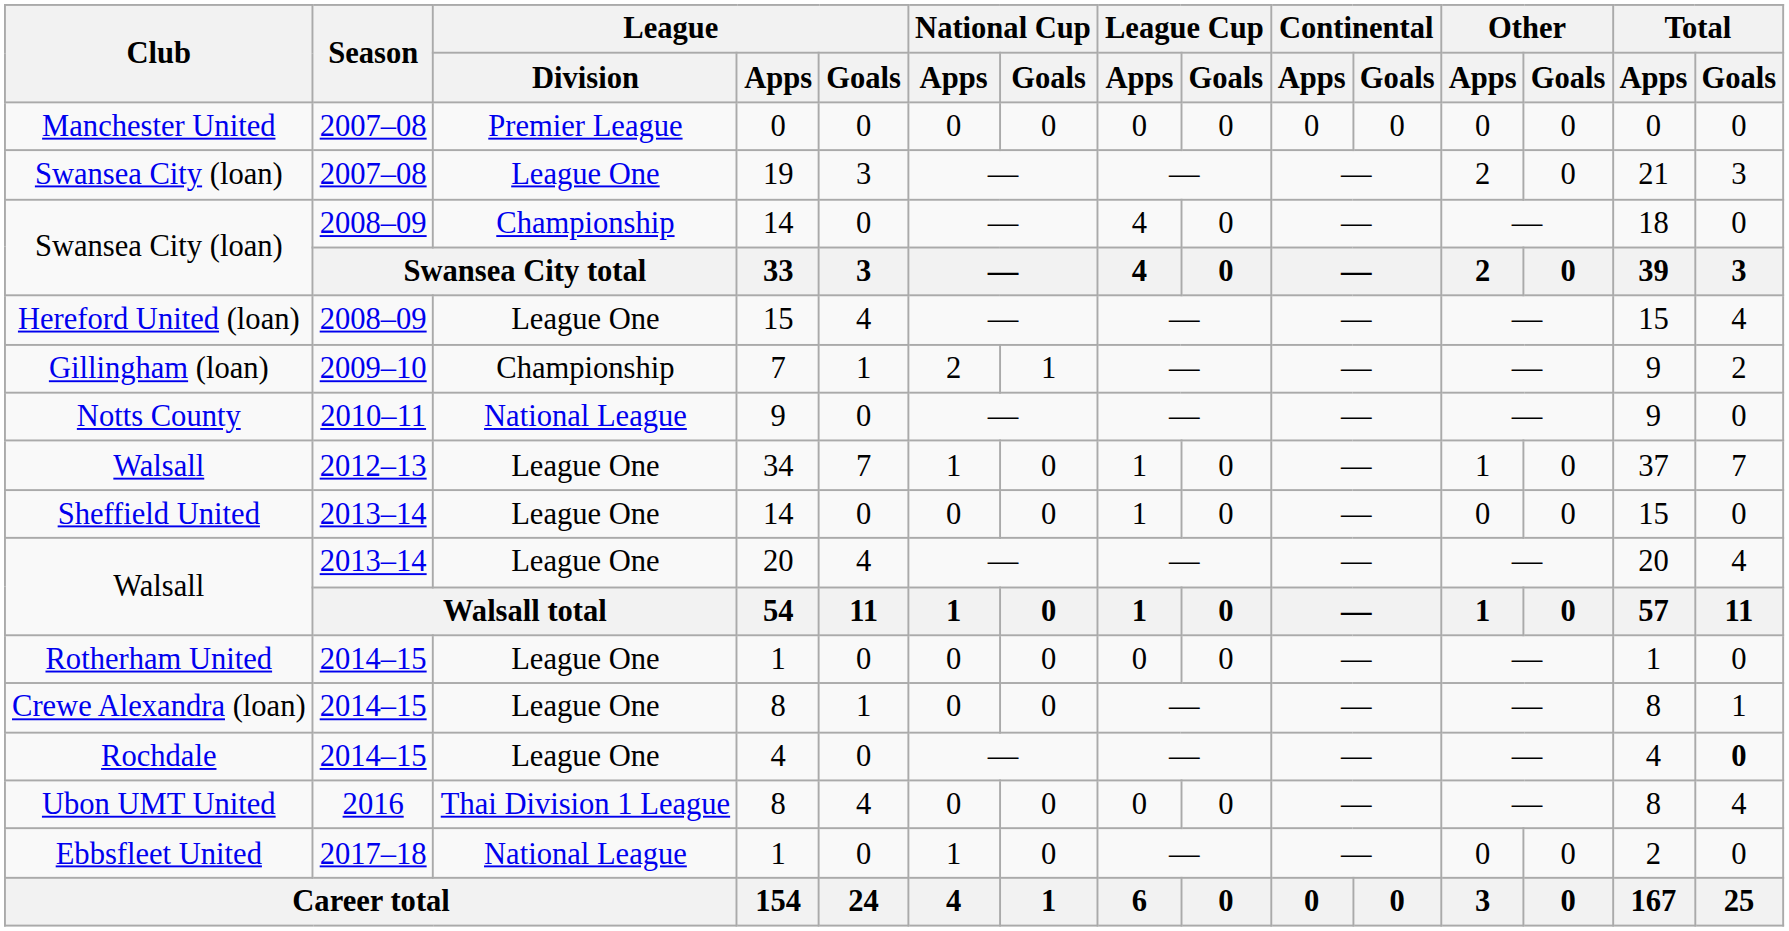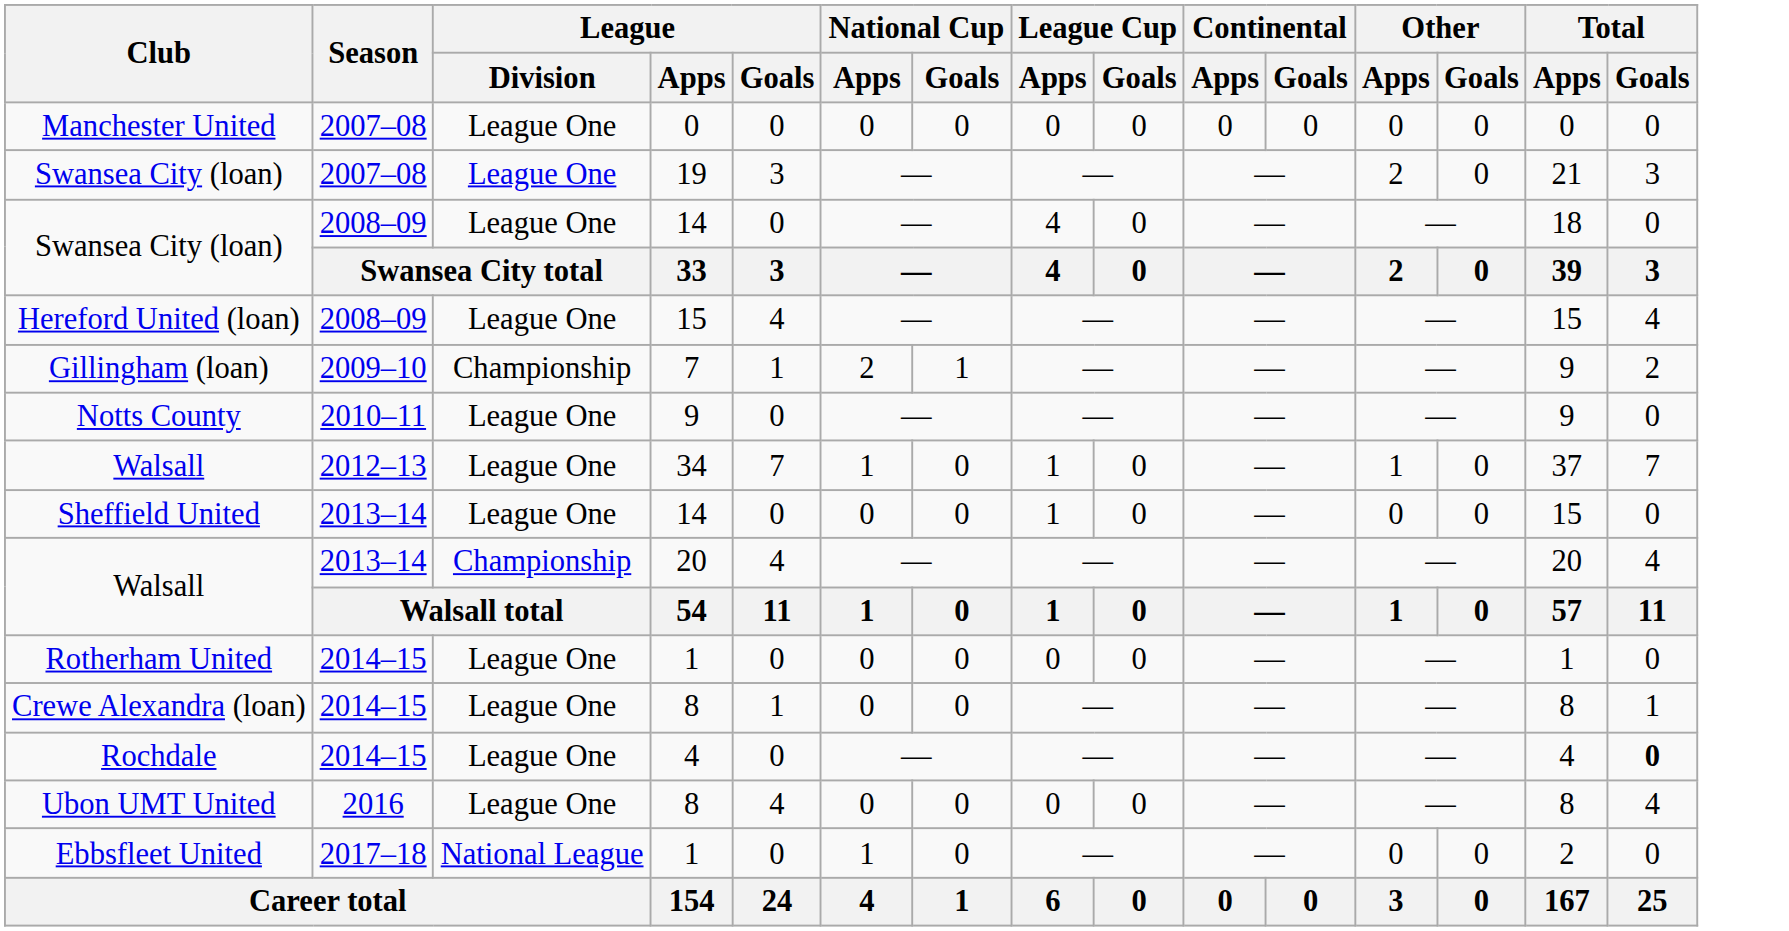 <table class="wikitable" style="text-align: center">
 <tr>
 <th rowspan="2">Club</th>
 <th rowspan="2">Season</th>
 <th colspan="3">League</th>
 <th colspan="2">National Cup</th>
 <th colspan="2">League Cup</th>
 <th colspan="2">Continental</th>
 <th colspan="2">Other</th>
 <th colspan="2">Total</th>
 </tr>
 <tr>
 <th>Division</th>
 <th>Apps</th>
 <th>Goals</th>
 <th>Apps</th>
 <th>Goals</th>
 <th>Apps</th>
 <th>Goals</th>
 <th>Apps</th>
 <th>Goals</th>
 <th>Apps</th>
 <th>Goals</th>
 <th>Apps</th>
 <th>Goals</th>
 </tr>
 <tr>
 <td><a href='#'>Manchester United</a></td>
 <td><a href='#'>2007–08</a></td>
-<td><a href='#'>Premier League</a></td>
+<td>League One</td>
 <td>0</td>
 <td>0</td>
 <td>0</td>
 <td>0</td>
 <td>0</td>
 <td>0</td>
 <td>0</td>
 <td>0</td>
 <td>0</td>
 <td>0</td>
 <td>0</td>
 <td>0</td>
 </tr>
 <tr>
 <td><a href='#'>Swansea City</a> (loan)</td>
 <td><a href='#'>2007–08</a></td>
 <td><a href='#'>League One</a></td>
 <td>19</td>
 <td>3</td>
 <td colspan="2">—</td>
 <td colspan="2">—</td>
 <td colspan="2">—</td>
 <td>2</td>
 <td>0</td>
 <td>21</td>
 <td>3</td>
 </tr>
 <tr>
 <td rowspan="2">Swansea City (loan)</td>
 <td><a href='#'>2008–09</a></td>
-<td><a href='#'>Championship</a></td>
+<td>League One</td>
 <td>14</td>
 <td>0</td>
 <td colspan="2">—</td>
 <td>4</td>
 <td>0</td>
 <td colspan="2">—</td>
 <td colspan="2">—</td>
 <td>18</td>
 <td>0</td>
 </tr>
 <tr>
 <th colspan="2">Swansea City total</th>
 <th>33</th>
 <th>3</th>
 <th colspan="2">—</th>
 <th>4</th>
 <th>0</th>
 <th colspan="2">—</th>
 <th>2</th>
 <th>0</th>
 <th>39</th>
 <th>3</th>
 </tr>
 <tr>
 <td><a href='#'>Hereford United</a> (loan)</td>
 <td><a href='#'>2008–09</a></td>
 <td>League One</td>
 <td>15</td>
 <td>4</td>
 <td colspan="2">—</td>
 <td colspan="2">—</td>
 <td colspan="2">—</td>
 <td colspan="2">—</td>
 <td>15</td>
 <td>4</td>
 </tr>
 <tr>
 <td><a href='#'>Gillingham</a> (loan)</td>
 <td><a href='#'>2009–10</a></td>
 <td>Championship</td>
 <td>7</td>
 <td>1</td>
 <td>2</td>
 <td>1</td>
 <td colspan="2">—</td>
 <td colspan="2">—</td>
 <td colspan="2">—</td>
 <td>9</td>
 <td>2</td>
 </tr>
 <tr>
 <td><a href='#'>Notts County</a></td>
 <td><a href='#'>2010–11</a></td>
-<td><a href='#'>National League</a></td>
+<td>League One</td>
 <td>9</td>
 <td>0</td>
 <td colspan="2">—</td>
 <td colspan="2">—</td>
 <td colspan="2">—</td>
 <td colspan="2">—</td>
 <td>9</td>
 <td>0</td>
 </tr>
 <tr>
 <td><a href='#'>Walsall</a></td>
 <td><a href='#'>2012–13</a></td>
 <td>League One</td>
 <td>34</td>
 <td>7</td>
 <td>1</td>
 <td>0</td>
 <td>1</td>
 <td>0</td>
 <td colspan="2">—</td>
 <td>1</td>
 <td>0</td>
 <td>37</td>
 <td>7</td>
 </tr>
 <tr>
 <td><a href='#'>Sheffield United</a></td>
 <td><a href='#'>2013–14</a></td>
 <td>League One</td>
 <td>14</td>
 <td>0</td>
 <td>0</td>
 <td>0</td>
 <td>1</td>
 <td>0</td>
 <td colspan="2">—</td>
 <td>0</td>
 <td>0</td>
 <td>15</td>
 <td>0</td>
 </tr>
 <tr>
 <td rowspan="2">Walsall</td>
 <td><a href='#'>2013–14</a></td>
-<td>League One</td>
+<td><a href='#'>Championship</a></td>
 <td>20</td>
 <td>4</td>
 <td colspan="2">—</td>
 <td colspan="2">—</td>
 <td colspan="2">—</td>
 <td colspan="2">—</td>
 <td>20</td>
 <td>4</td>
 </tr>
 <tr>
 <th colspan="2">Walsall total</th>
 <th>54</th>
 <th>11</th>
 <th>1</th>
 <th>0</th>
 <th>1</th>
 <th>0</th>
 <th colspan="2">—</th>
 <th>1</th>
 <th>0</th>
 <th>57</th>
 <th>11</th>
 </tr>
 <tr>
 <td><a href='#'>Rotherham United</a></td>
 <td><a href='#'>2014–15</a></td>
 <td>League One</td>
 <td>1</td>
 <td>0</td>
 <td>0</td>
 <td>0</td>
 <td>0</td>
 <td>0</td>
 <td colspan="2">—</td>
 <td colspan="2">—</td>
 <td>1</td>
 <td>0</td>
 </tr>
 <tr>
 <td><a href='#'>Crewe Alexandra</a> (loan)</td>
 <td><a href='#'>2014–15</a></td>
 <td>League One</td>
 <td>8</td>
 <td>1</td>
 <td>0</td>
 <td>0</td>
 <td colspan="2">—</td>
 <td colspan="2">—</td>
 <td colspan="2">—</td>
 <td>8</td>
 <td>1</td>
 </tr>
 <tr>
 <td><a href='#'>Rochdale</a></td>
 <td><a href='#'>2014–15</a></td>
 <td>League One</td>
 <td>4</td>
 <td>0</td>
 <td colspan="2">—</td>
 <td colspan="2">—</td>
 <td colspan="2">—</td>
 <td colspan="2">—</td>
 <td>4</td>
 <td><strong>0</strong></td>
 </tr>
 <tr>
 <td><a href='#'>Ubon UMT United</a></td>
 <td><a href='#'>2016</a></td>
-<td><a href='#'>Thai Division 1 League</a></td>
+<td>League One</td>
 <td>8</td>
 <td>4</td>
 <td>0</td>
 <td>0</td>
 <td>0</td>
 <td>0</td>
 <td colspan="2">—</td>
 <td colspan="2">—</td>
 <td>8</td>
 <td>4</td>
 </tr>
 <tr>
 <td><a href='#'>Ebbsfleet United</a></td>
 <td><a href='#'>2017–18</a></td>
 <td><a href='#'>National League</a></td>
 <td>1</td>
 <td>0</td>
 <td>1</td>
 <td>0</td>
 <td colspan="2">—</td>
 <td colspan="2">—</td>
 <td>0</td>
 <td>0</td>
 <td>2</td>
 <td>0</td>
 </tr>
 <tr>
 <th colspan="3">Career total</th>
 <th>154</th>
 <th>24</th>
 <th>4</th>
 <th>1</th>
 <th>6</th>
 <th>0</th>
 <th>0</th>
 <th>0</th>
 <th>3</th>
 <th>0</th>
 <th>167</th>
 <th>25</th>
 </tr>
 </table>
